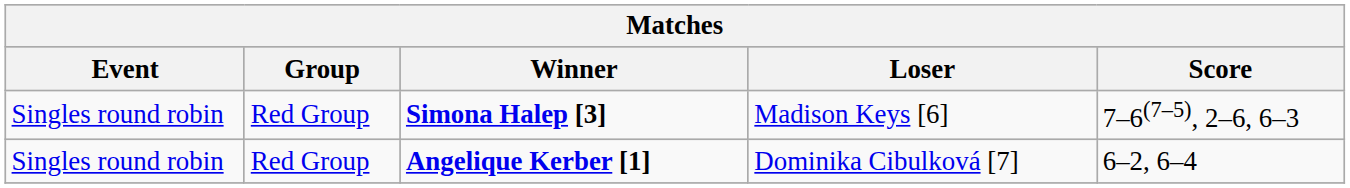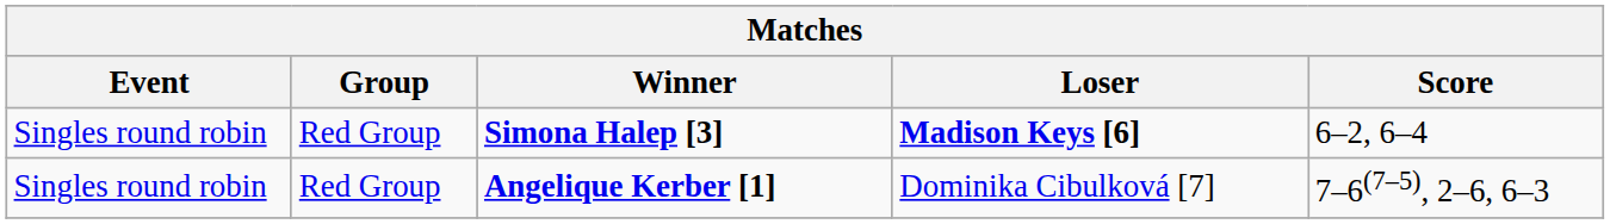 <table class="wikitable collapsible uncollapsed" style="margin:1em auto;">
 <tr>
 <th colspan=6>Matches</th>
 </tr>
 <tr>
 <th style="width:135px;">Event</th>
 <th style="width:85px;">Group</th>
 <th style="width:200px;">Winner</th>
 <th style="width:200px;">Loser</th>
 <th style="width:140px;">Score</th>
 </tr>
 <tr align=left>
 <td><a href='#'>Singles round robin</a></td>
 <td><a href='#'>Red Group</a></td>
 <td><strong> <a href='#'>Simona Halep</a> [3] </strong></td>
-<td> <a href='#'>Madison Keys</a> [6]</td>
-<td>7–6<sup>(7–5)</sup>, 2–6, 6–3</td>
+<td><strong> <a href='#'>Madison Keys</a> [6]</strong></td>
+<td>6–2, 6–4</td>
 </tr>
 <tr align=left>
 <td><a href='#'>Singles round robin</a></td>
 <td><a href='#'>Red Group</a></td>
 <td><strong> <a href='#'>Angelique Kerber</a> [1] </strong></td>
 <td> <a href='#'>Dominika Cibulková</a> [7]</td>
-<td>6–2, 6–4</td>
+<td>7–6<sup>(7–5)</sup>, 2–6, 6–3</td>
 </tr>
 </table>
